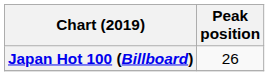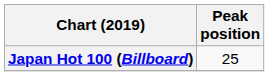 <table class="wikitable plainrowheaders">
 <tr>
 <th>Chart (2019)</th>
 <th>Peak<br>position</th>
 </tr>
 <tr>
 <th scope="row"><a href='#'>Japan Hot 100</a> (<em><a href='#'>Billboard</a></em>)</th>
-<td style="text-align:center;">26</td>
+<td style="text-align:center;">25</td>
 </tr>
 <tr>
 </tr>
 </table>
